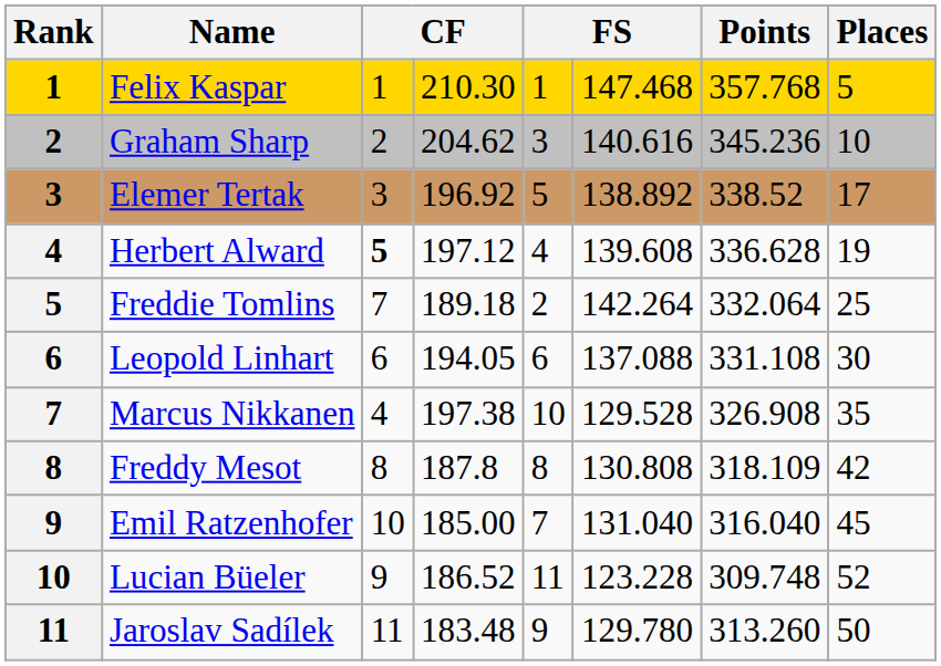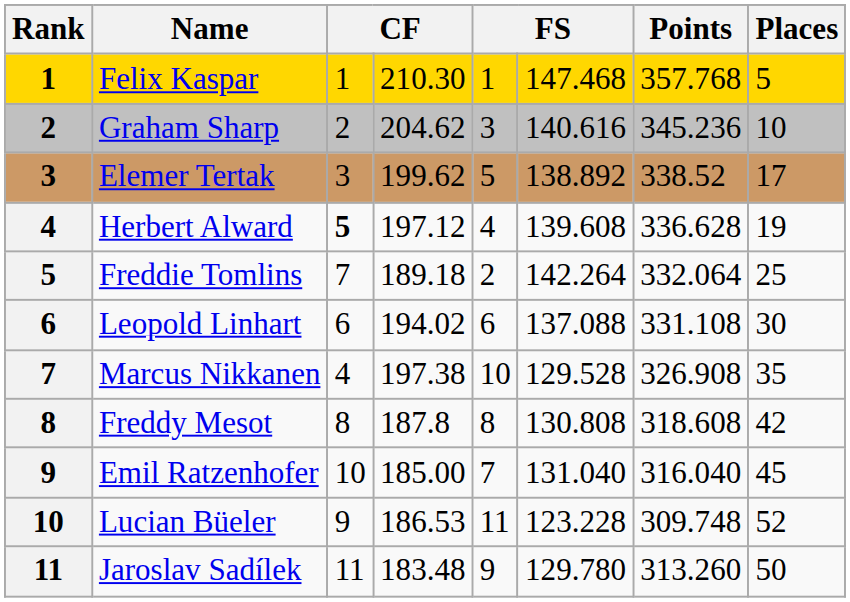 <table class="wikitable">
 <tr>
 <th>Rank</th>
 <th>Name</th>
 <th colspan=2>CF</th>
 <th colspan=2>FS</th>
 <th>Points</th>
 <th>Places</th>
 </tr>
 <tr bgcolor=gold>
 <td align=center><strong>1</strong></td>
 <td> <a href='#'>Felix Kaspar</a></td>
 <td>1</td>
 <td>210.30</td>
 <td>1</td>
 <td>147.468</td>
 <td>357.768</td>
 <td>5</td>
 </tr>
 <tr bgcolor=silver>
 <td align=center><strong>2</strong></td>
 <td> <a href='#'>Graham Sharp</a></td>
 <td>2</td>
 <td>204.62</td>
 <td>3</td>
 <td>140.616</td>
 <td>345.236</td>
 <td>10</td>
 </tr>
 <tr bgcolor=cc9966>
 <td align=center><strong>3</strong></td>
 <td> <a href='#'>Elemer Tertak</a></td>
 <td>3</td>
-<td>196.92</td>
+<td>199.62</td>
 <td>5</td>
 <td>138.892</td>
 <td>338.52</td>
 <td>17</td>
 </tr>
 <tr>
 <th>4</th>
 <td> <a href='#'>Herbert Alward</a></td>
 <td><strong>5</strong></td>
 <td>197.12</td>
 <td>4</td>
 <td>139.608</td>
 <td>336.628</td>
 <td>19</td>
 </tr>
 <tr>
 <th>5</th>
 <td> <a href='#'>Freddie Tomlins</a></td>
 <td>7</td>
 <td>189.18</td>
 <td>2</td>
 <td>142.264</td>
 <td>332.064</td>
 <td>25</td>
 </tr>
 <tr>
 <th>6</th>
 <td> <a href='#'>Leopold Linhart</a></td>
 <td>6</td>
-<td>194.05</td>
+<td>194.02</td>
 <td>6</td>
 <td>137.088</td>
 <td>331.108</td>
 <td>30</td>
 </tr>
 <tr>
 <th>7</th>
 <td> <a href='#'>Marcus Nikkanen</a></td>
 <td>4</td>
 <td>197.38</td>
 <td>10</td>
 <td>129.528</td>
 <td>326.908</td>
 <td>35</td>
 </tr>
 <tr>
 <th>8</th>
 <td> <a href='#'>Freddy Mesot</a></td>
 <td>8</td>
 <td>187.8</td>
 <td>8</td>
 <td>130.808</td>
-<td>318.109</td>
+<td>318.608</td>
 <td>42</td>
 </tr>
 <tr>
 <th>9</th>
 <td> <a href='#'>Emil Ratzenhofer</a></td>
 <td>10</td>
 <td>185.00</td>
 <td>7</td>
 <td>131.040</td>
 <td>316.040</td>
 <td>45</td>
 </tr>
 <tr>
 <th>10</th>
 <td> <a href='#'>Lucian Büeler</a></td>
 <td>9</td>
-<td>186.52</td>
+<td>186.53</td>
 <td>11</td>
 <td>123.228</td>
 <td>309.748</td>
 <td>52</td>
 </tr>
 <tr>
 <th>11</th>
 <td> <a href='#'>Jaroslav Sadílek</a></td>
 <td>11</td>
 <td>183.48</td>
 <td>9</td>
 <td>129.780</td>
 <td>313.260</td>
 <td>50</td>
 </tr>
 </table>
